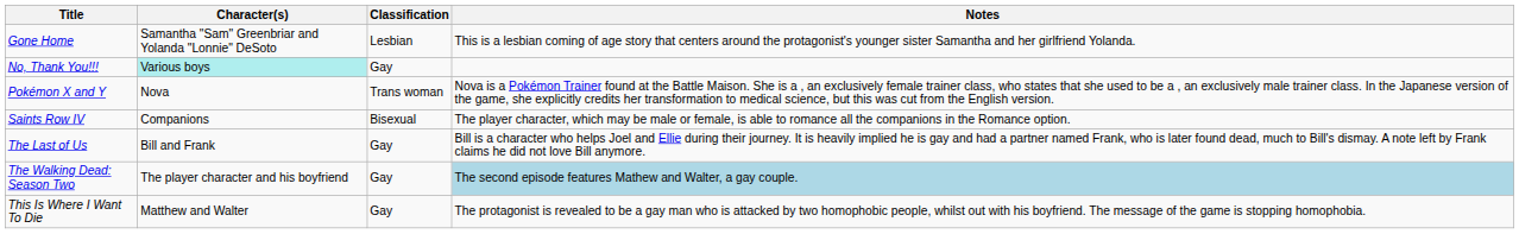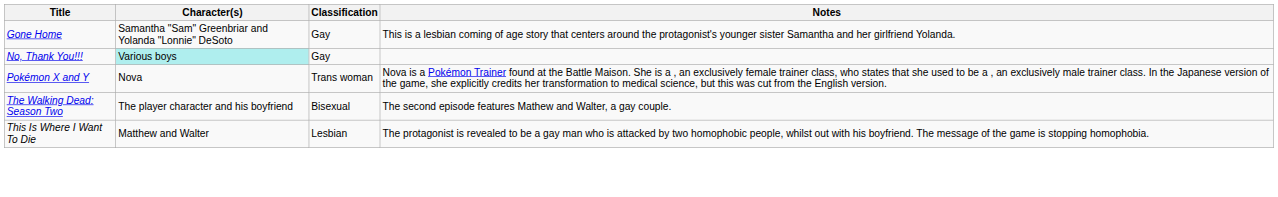 <table class="wikitable sortable" style="width: 100%">
 <tr>
 <th>Title</th>
 <th>Character(s)</th>
 <th>Classification</th>
 <th>Notes</th>
 </tr>
 <tr>
 <td><em><a href='#'>Gone Home</a></em></td>
 <td>Samantha "Sam" Greenbriar and Yolanda "Lonnie" DeSoto</td>
-<td>Lesbian</td>
+<td>Gay</td>
 <td>This is a lesbian coming of age story that centers around the protagonist's younger sister Samantha and her girlfriend Yolanda.</td>
 </tr>
 <tr>
 <td><em><a href='#'>No, Thank You!!!</a></em></td>
 <td style="background: paleturquoise;">Various boys</td>
 <td>Gay</td>
 <td></td>
 </tr>
 <tr>
 <td><em><a href='#'>Pokémon X and Y</a></em></td>
 <td>Nova</td>
 <td>Trans woman</td>
 <td>Nova is a <a href='#'>Pokémon Trainer</a> found at the Battle Maison. She is a , an exclusively female trainer class, who states that she used to be a , an exclusively male trainer class. In the Japanese version of the game, she explicitly credits her transformation to medical science, but this was cut from the English version.</td>
 </tr>
 <tr>
-<td><em><a href='#'>Saints Row IV</a></em></td>
-<td>Companions</td>
-<td>Bisexual</td>
-<td>The player character, which may be male or female, is able to romance all the companions in the Romance option.</td>
-</tr>
-<tr>
-<td><em><a href='#'>The Last of Us</a></em></td>
-<td>Bill and Frank</td>
-<td>Gay</td>
-<td>Bill is a character who helps Joel and <a href='#'>Ellie</a> during their journey. It is heavily implied he is gay and had a partner named Frank, who is later found dead, much to Bill's dismay. A note left by Frank claims he did not love Bill anymore.</td>
-</tr>
-<tr>
 <td><em><a href='#'>The Walking Dead: Season Two</a></em></td>
 <td>The player character and his boyfriend</td>
-<td>Gay</td>
-<td style="background: lightblue;">The second episode features Mathew and Walter, a gay couple.</td>
+<td>Bisexual</td>
+<td>The second episode features Mathew and Walter, a gay couple.</td>
 </tr>
 <tr>
 <td><em>This Is Where I Want To Die</em></td>
 <td>Matthew and Walter</td>
-<td>Gay</td>
+<td>Lesbian</td>
 <td>The protagonist is revealed to be a gay man who is attacked by two homophobic people, whilst out with his boyfriend. The message of the game is stopping homophobia.</td>
 </tr>
 </table>
